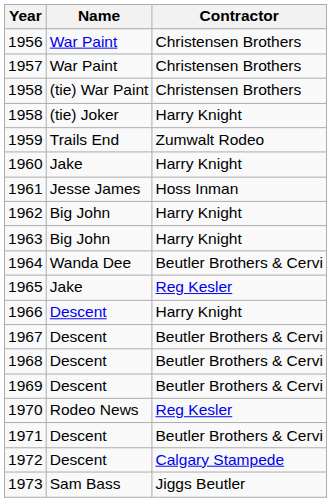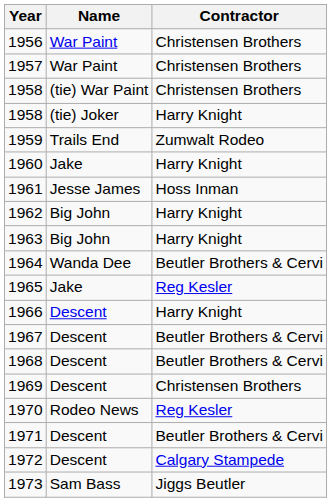 <table class="wikitable">
 <tr>
 <th>Year</th>
 <th>Name</th>
 <th>Contractor</th>
 </tr>
 <tr>
 <td>1956</td>
 <td><a href='#'>War Paint</a></td>
 <td>Christensen Brothers</td>
 </tr>
 <tr>
 <td>1957</td>
 <td>War Paint</td>
 <td>Christensen Brothers</td>
 </tr>
 <tr>
 <td>1958</td>
 <td>(tie) War Paint</td>
 <td>Christensen Brothers</td>
 </tr>
 <tr>
 <td>1958</td>
 <td>(tie) Joker</td>
 <td>Harry Knight</td>
 </tr>
 <tr>
 <td>1959</td>
 <td>Trails End</td>
 <td>Zumwalt Rodeo</td>
 </tr>
 <tr>
 <td>1960</td>
 <td>Jake</td>
 <td>Harry Knight</td>
 </tr>
 <tr>
 <td>1961</td>
 <td>Jesse James</td>
 <td>Hoss Inman</td>
 </tr>
 <tr>
 <td>1962</td>
 <td>Big John</td>
 <td>Harry Knight</td>
 </tr>
 <tr>
 <td>1963</td>
 <td>Big John</td>
 <td>Harry Knight</td>
 </tr>
 <tr>
 <td>1964</td>
 <td>Wanda Dee</td>
 <td>Beutler Brothers & Cervi</td>
 </tr>
 <tr>
 <td>1965</td>
 <td>Jake</td>
 <td><a href='#'>Reg Kesler</a></td>
 </tr>
 <tr>
 <td>1966</td>
 <td><a href='#'>Descent</a></td>
 <td>Harry Knight</td>
 </tr>
 <tr>
 <td>1967</td>
 <td>Descent</td>
 <td>Beutler Brothers & Cervi</td>
 </tr>
 <tr>
 <td>1968</td>
 <td>Descent</td>
 <td>Beutler Brothers & Cervi</td>
 </tr>
 <tr>
 <td>1969</td>
 <td>Descent</td>
-<td>Beutler Brothers & Cervi</td>
+<td>Christensen Brothers</td>
 </tr>
 <tr>
 <td>1970</td>
 <td>Rodeo News</td>
 <td><a href='#'>Reg Kesler</a></td>
 </tr>
 <tr>
 <td>1971</td>
 <td>Descent</td>
 <td>Beutler Brothers & Cervi</td>
 </tr>
 <tr>
 <td>1972</td>
 <td>Descent</td>
 <td><a href='#'>Calgary Stampede</a></td>
 </tr>
 <tr>
 <td>1973</td>
 <td>Sam Bass</td>
 <td>Jiggs Beutler</td>
 </tr>
 </table>
